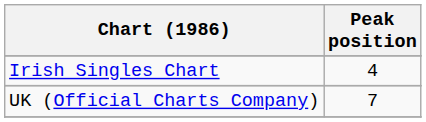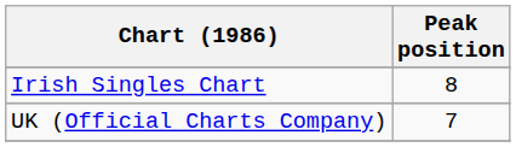 <table class="wikitable sortable">
 <tr>
 <th>Chart (1986)</th>
 <th>Peak<br>position</th>
 </tr>
 <tr>
 </tr>
 <tr>
 <td><a href='#'>Irish Singles Chart</a></td>
-<td align="center">4</td>
+<td align="center">8</td>
 </tr>
 <tr>
 </tr>
 <tr>
 </tr>
 <tr>
 <td>UK (<a href='#'>Official Charts Company</a>)</td>
 <td align="center">7</td>
 </tr>
 <tr>
 </tr>
 <tr>
 </tr>
 </table>
